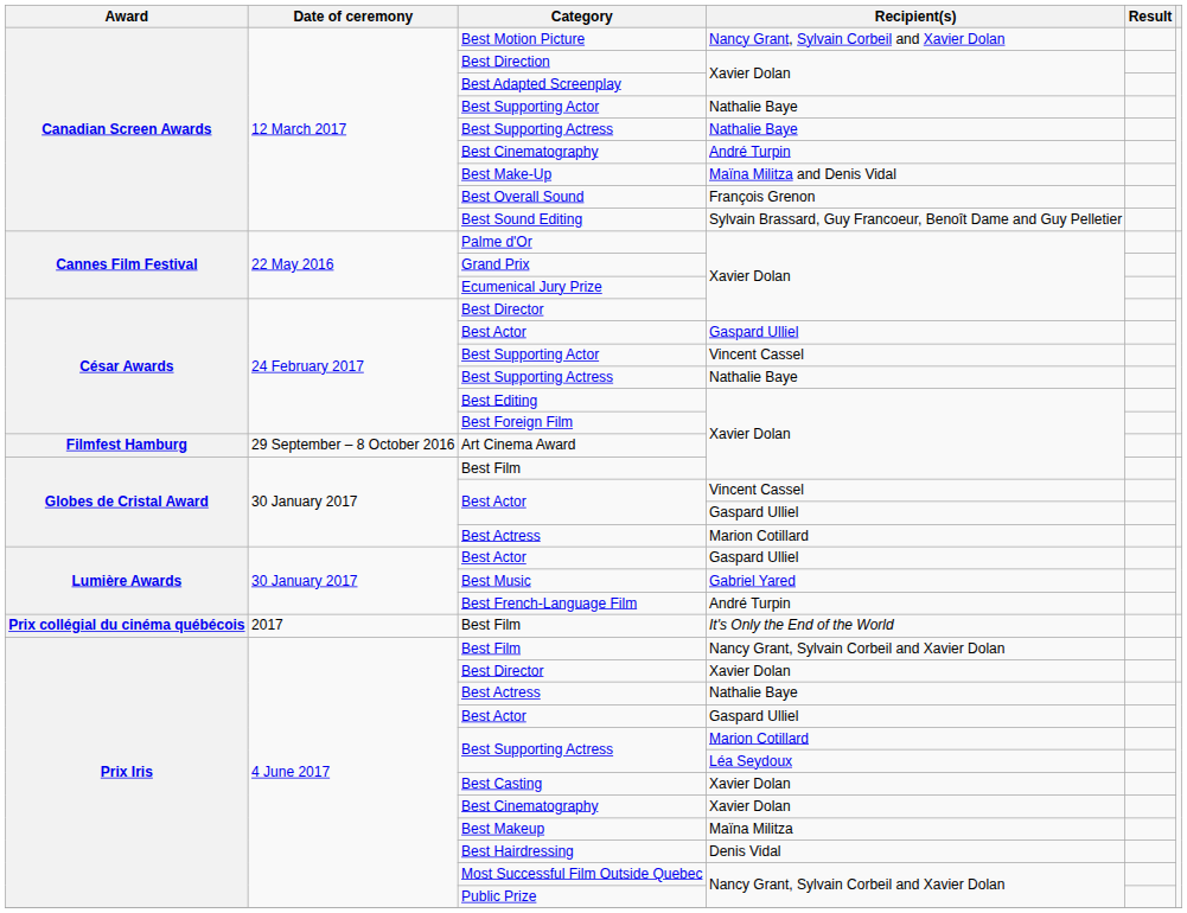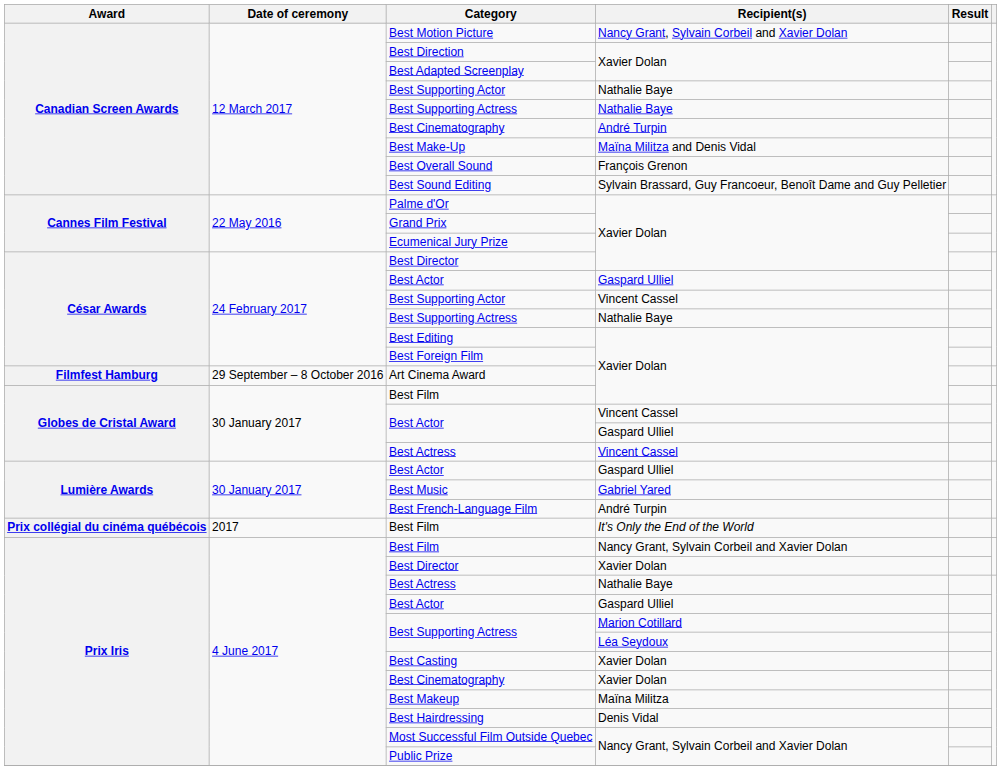 <table class="wikitable plainrowheaders sortable">
 <tr style="background:#ccc; text-align:center;">
 <th scope="col">Award</th>
 <th scope="col">Date of ceremony</th>
 <th scope="col">Category</th>
 <th scope="col">Recipient(s)</th>
 <th scope="col">Result</th>
 <th scope="col" class="unsortable"></th>
 </tr>
 <tr>
 <th scope="row" rowspan=9><a href='#'>Canadian Screen Awards</a></th>
 <td rowspan=9><a href='#'>12 March 2017</a></td>
 <td><a href='#'>Best Motion Picture</a></td>
 <td><a href='#'>Nancy Grant</a>, <a href='#'>Sylvain Corbeil</a> and <a href='#'>Xavier Dolan</a></td>
 <td></td>
 <td style="text-align:center;" rowspan=9></td>
 </tr>
 <tr>
 <td><a href='#'>Best Direction</a></td>
 <td rowspan=2>Xavier Dolan</td>
 <td></td>
 </tr>
 <tr>
 <td><a href='#'>Best Adapted Screenplay</a></td>
 <td></td>
 </tr>
 <tr>
 <td><a href='#'>Best Supporting Actor</a></td>
 <td>Nathalie Baye</td>
 <td></td>
 </tr>
 <tr>
 <td><a href='#'>Best Supporting Actress</a></td>
 <td><a href='#'>Nathalie Baye</a></td>
 <td></td>
 </tr>
 <tr>
 <td><a href='#'>Best Cinematography</a></td>
 <td><a href='#'>André Turpin</a></td>
 <td></td>
 </tr>
 <tr>
 <td><a href='#'>Best Make-Up</a></td>
 <td><a href='#'>Maïna Militza</a> and Denis Vidal</td>
 <td></td>
 </tr>
 <tr>
 <td><a href='#'>Best Overall Sound</a></td>
 <td>François Grenon</td>
 <td></td>
 </tr>
 <tr>
 <td><a href='#'>Best Sound Editing</a></td>
 <td>Sylvain Brassard, Guy Francoeur, Benoît Dame and Guy Pelletier</td>
 <td></td>
 </tr>
 <tr>
 <th scope="row" rowspan=3><a href='#'>Cannes Film Festival</a></th>
 <td rowspan=3><a href='#'>22 May 2016</a></td>
 <td><a href='#'>Palme d'Or</a></td>
 <td rowspan=4>Xavier Dolan</td>
 <td></td>
 <td style="text-align:center;" rowspan=3></td>
 </tr>
 <tr>
 <td><a href='#'>Grand Prix</a></td>
 <td></td>
 </tr>
 <tr>
 <td><a href='#'>Ecumenical Jury Prize</a></td>
 <td></td>
 </tr>
 <tr>
 <th scope="row" rowspan=6><a href='#'>César Awards</a></th>
 <td rowspan=6><a href='#'>24 February 2017</a></td>
 <td><a href='#'>Best Director</a></td>
 <td></td>
 <td style="text-align:center;" rowspan=6></td>
 </tr>
 <tr>
 <td><a href='#'>Best Actor</a></td>
 <td><a href='#'>Gaspard Ulliel</a></td>
 <td></td>
 </tr>
 <tr>
 <td><a href='#'>Best Supporting Actor</a></td>
 <td>Vincent Cassel</td>
 <td></td>
 </tr>
 <tr>
 <td><a href='#'>Best Supporting Actress</a></td>
 <td>Nathalie Baye</td>
 <td></td>
 </tr>
 <tr>
 <td><a href='#'>Best Editing</a></td>
 <td rowspan=4>Xavier Dolan</td>
 <td></td>
 </tr>
 <tr>
 <td><a href='#'>Best Foreign Film</a></td>
 <td></td>
 </tr>
 <tr>
 <th scope="row"><a href='#'>Filmfest Hamburg</a></th>
 <td rowspan=1>29 September – 8 October 2016</td>
 <td>Art Cinema Award</td>
 <td></td>
 <td style="text-align:center;" rowspan=1></td>
 </tr>
 <tr>
 <th scope="row" rowspan=4><a href='#'>Globes de Cristal Award</a></th>
 <td rowspan=4>30 January 2017</td>
 <td>Best Film</td>
 <td></td>
 <td style="text-align:center;" rowspan=4></td>
 </tr>
 <tr>
 <td rowspan=2><a href='#'>Best Actor</a></td>
 <td>Vincent Cassel</td>
 <td></td>
 </tr>
 <tr>
 <td>Gaspard Ulliel</td>
 <td></td>
 </tr>
 <tr>
 <td><a href='#'>Best Actress</a></td>
-<td>Marion Cotillard</td>
+<td><a href='#'>Vincent Cassel</a></td>
 <td></td>
 </tr>
 <tr>
 <th scope="row" rowspan=3><a href='#'>Lumière Awards</a></th>
 <td rowspan=3><a href='#'>30 January 2017</a></td>
 <td><a href='#'>Best Actor</a></td>
 <td>Gaspard Ulliel</td>
 <td></td>
 <td style="text-align:center;" rowspan=3></td>
 </tr>
 <tr>
 <td><a href='#'>Best Music</a></td>
 <td><a href='#'>Gabriel Yared</a></td>
 <td></td>
 </tr>
 <tr>
 <td><a href='#'>Best French-Language Film</a></td>
 <td>André Turpin</td>
 <td></td>
 </tr>
 <tr>
 <th scope="row"><a href='#'>Prix collégial du cinéma québécois</a></th>
 <td>2017</td>
 <td>Best Film</td>
 <td><em>It's Only the End of the World</em></td>
 <td></td>
 <td style="text-align:center;"></td>
 </tr>
 <tr>
 <th scope="row" rowspan=12><a href='#'>Prix Iris</a></th>
 <td rowspan=12><a href='#'>4 June 2017</a></td>
 <td><a href='#'>Best Film</a></td>
 <td>Nancy Grant, Sylvain Corbeil and Xavier Dolan</td>
 <td></td>
 <td style="text-align:center;" rowspan=2></td>
 </tr>
 <tr>
 <td><a href='#'>Best Director</a></td>
 <td>Xavier Dolan</td>
 <td></td>
 </tr>
 <tr>
 <td><a href='#'>Best Actress</a></td>
 <td>Nathalie Baye</td>
 <td></td>
 <td style="text-align:center;" rowspan=10></td>
 </tr>
 <tr>
 <td><a href='#'>Best Actor</a></td>
 <td>Gaspard Ulliel</td>
 <td></td>
 </tr>
 <tr>
 <td rowspan=2><a href='#'>Best Supporting Actress</a></td>
 <td><a href='#'>Marion Cotillard</a></td>
 <td></td>
 </tr>
 <tr>
 <td><a href='#'>Léa Seydoux</a></td>
 <td></td>
 </tr>
 <tr>
 <td><a href='#'>Best Casting</a></td>
 <td>Xavier Dolan</td>
 <td></td>
 </tr>
 <tr>
 <td><a href='#'>Best Cinematography</a></td>
 <td>Xavier Dolan</td>
 <td></td>
 </tr>
 <tr>
 <td><a href='#'>Best Makeup</a></td>
 <td>Maïna Militza</td>
 <td></td>
 </tr>
 <tr>
 <td><a href='#'>Best Hairdressing</a></td>
 <td>Denis Vidal</td>
 <td></td>
 </tr>
 <tr>
 <td><a href='#'>Most Successful Film Outside Quebec</a></td>
 <td rowspan=2>Nancy Grant, Sylvain Corbeil and Xavier Dolan</td>
 <td></td>
 </tr>
 <tr>
 <td><a href='#'>Public Prize</a></td>
 <td></td>
 </tr>
 <tr>
 </tr>
 </table>
